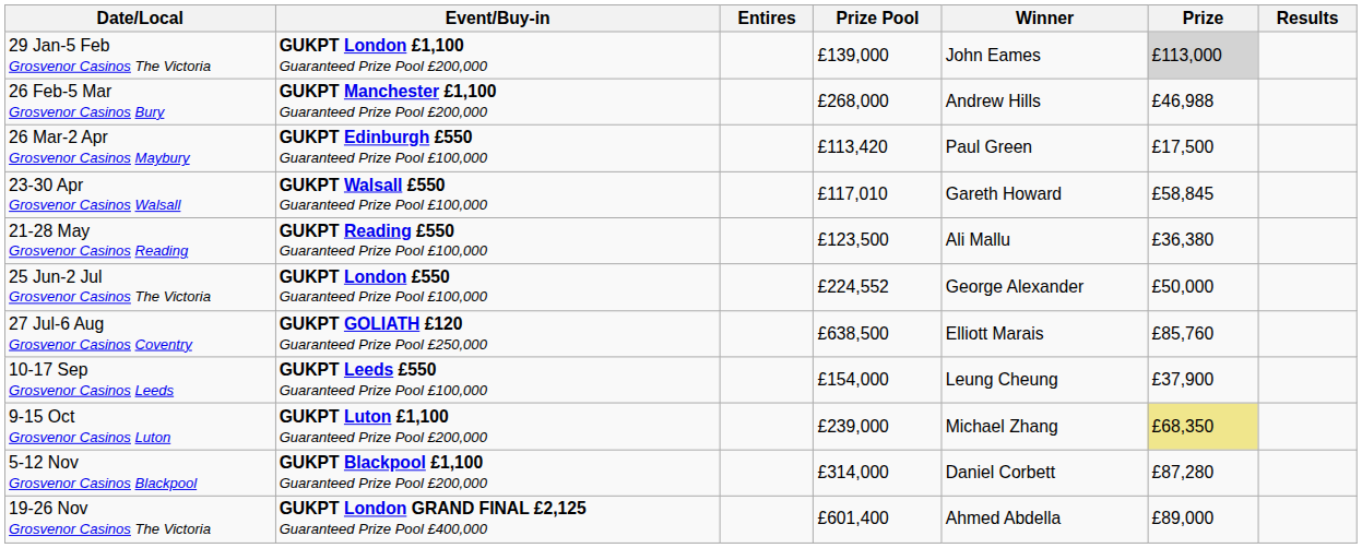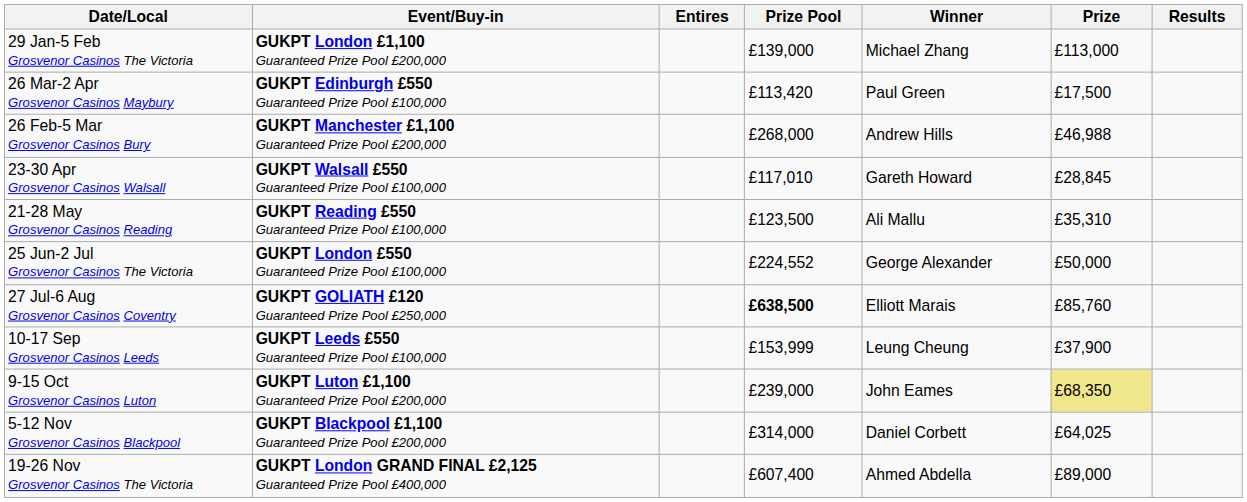 <table class="wikitable" width="100%">
 <tr>
 <th width="20%">Date/Local</th>
 <th !width="15%">Event/Buy-in</th>
 <th !width="10%">Entires</th>
 <th !width="10%">Prize Pool</th>
 <th !width="25%">Winner</th>
 <th !width="10%">Prize</th>
 <th !width="10%">Results</th>
 </tr>
 <tr>
 <td>29 Jan-5 Feb<br><small><em><a href='#'>Grosvenor Casinos</a> The Victoria</em></small></td>
 <td> <strong>GUKPT <a href='#'>London</a> £1,100</strong><br><small><em>Guaranteed Prize Pool £200,000</em></small></td>
 <td></td>
 <td>£139,000</td>
-<td> John Eames</td>
-<td style="background: lightgrey;">£113,000</td>
+<td> Michael Zhang</td>
+<td>£113,000</td>
+<td></td>
+</tr>
+<tr>
+<td>26 Mar-2 Apr<br><small><em><a href='#'>Grosvenor Casinos</a> <a href='#'>Maybury</a></em></small></td>
+<td> <strong>GUKPT <a href='#'>Edinburgh</a> £550</strong><br><small><em>Guaranteed Prize Pool £100,000</em></small></td>
+<td></td>
+<td>£113,420</td>
+<td> Paul Green</td>
+<td>£17,500</td>
 <td></td>
 </tr>
 <tr>
 <td>26 Feb-5 Mar<br><small><em><a href='#'>Grosvenor Casinos</a> <a href='#'>Bury</a></em></small></td>
 <td> <strong>GUKPT <a href='#'>Manchester</a> £1,100</strong><br><small><em>Guaranteed Prize Pool £200,000</em></small></td>
 <td></td>
 <td>£268,000</td>
 <td> Andrew Hills</td>
 <td>£46,988</td>
 <td></td>
 </tr>
 <tr>
-<td>26 Mar-2 Apr<br><small><em><a href='#'>Grosvenor Casinos</a> <a href='#'>Maybury</a></em></small></td>
-<td> <strong>GUKPT <a href='#'>Edinburgh</a> £550</strong><br><small><em>Guaranteed Prize Pool £100,000</em></small></td>
-<td></td>
-<td>£113,420</td>
-<td> Paul Green</td>
-<td>£17,500</td>
-<td></td>
-</tr>
-<tr>
 <td>23-30 Apr<br><small><em><a href='#'>Grosvenor Casinos</a> <a href='#'>Walsall</a></em></small></td>
 <td> <strong>GUKPT <a href='#'>Walsall</a> £550</strong><br><small><em>Guaranteed Prize Pool £100,000</em></small></td>
 <td></td>
 <td>£117,010</td>
 <td> Gareth Howard</td>
-<td>£58,845</td>
+<td>£28,845</td>
 <td></td>
 </tr>
 <tr>
 <td>21-28 May<br><small><em><a href='#'>Grosvenor Casinos</a> <a href='#'>Reading</a></em></small></td>
 <td> <strong>GUKPT <a href='#'>Reading</a> £550</strong><br><small><em>Guaranteed Prize Pool £100,000</em></small></td>
 <td></td>
 <td>£123,500</td>
 <td> Ali Mallu</td>
-<td>£36,380</td>
+<td>£35,310</td>
 <td></td>
 </tr>
 <tr>
 <td>25 Jun-2 Jul<br><small><em><a href='#'>Grosvenor Casinos</a> The Victoria</em></small></td>
 <td> <strong>GUKPT <a href='#'>London</a> £550</strong><br><small><em>Guaranteed Prize Pool £100,000</em></small></td>
 <td></td>
 <td>£224,552</td>
 <td> George Alexander</td>
 <td>£50,000</td>
 <td></td>
 </tr>
 <tr>
 <td>27 Jul-6 Aug<br><small><em><a href='#'>Grosvenor Casinos</a> <a href='#'>Coventry</a></em></small></td>
 <td> <strong>GUKPT <a href='#'>GOLIATH</a> £120</strong><br><small><em>Guaranteed Prize Pool £250,000</em></small></td>
 <td></td>
-<td>£638,500</td>
+<td><strong>£638,500</strong></td>
 <td> Elliott Marais</td>
 <td>£85,760</td>
 <td></td>
 </tr>
 <tr>
 <td>10-17 Sep<br><small><em><a href='#'>Grosvenor Casinos</a> <a href='#'>Leeds</a></em></small></td>
 <td> <strong>GUKPT <a href='#'>Leeds</a> £550</strong><br><small><em>Guaranteed Prize Pool £100,000</em></small></td>
 <td></td>
-<td>£154,000</td>
+<td>£153,999</td>
 <td> Leung Cheung</td>
 <td>£37,900</td>
 <td></td>
 </tr>
 <tr>
 <td>9-15 Oct<br><small><em><a href='#'>Grosvenor Casinos</a> <a href='#'>Luton</a></em></small></td>
 <td> <strong>GUKPT <a href='#'>Luton</a> £1,100</strong><br><small><em>Guaranteed Prize Pool £200,000</em></small></td>
 <td></td>
 <td>£239,000</td>
-<td> Michael Zhang</td>
+<td> John Eames</td>
 <td style="background: khaki;">£68,350</td>
 <td></td>
 </tr>
 <tr>
 <td>5-12 Nov<br><small><em><a href='#'>Grosvenor Casinos</a> <a href='#'>Blackpool</a></em></small></td>
 <td> <strong>GUKPT <a href='#'>Blackpool</a> £1,100</strong><br><small><em>Guaranteed Prize Pool £200,000</em></small></td>
 <td></td>
 <td>£314,000</td>
 <td> Daniel Corbett</td>
-<td>£87,280</td>
+<td>£64,025</td>
 <td></td>
 </tr>
 <tr>
 <td>19-26 Nov<br><small><em><a href='#'>Grosvenor Casinos</a> The Victoria</em></small></td>
 <td> <strong>GUKPT <a href='#'>London</a> GRAND FINAL £2,125</strong><br><small><em>Guaranteed Prize Pool £400,000</em></small></td>
 <td></td>
-<td>£601,400</td>
+<td>£607,400</td>
 <td> Ahmed Abdella</td>
 <td>£89,000</td>
 <td></td>
 </tr>
 </table>
